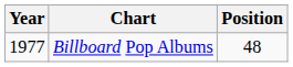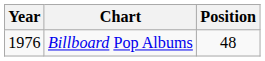 <table class="wikitable">
 <tr>
 <th align="left">Year</th>
 <th align="left">Chart</th>
 <th align="left">Position</th>
 </tr>
 <tr>
-<td>1977</td>
+<td>1976</td>
 <td><em><a href='#'>Billboard</a></em> <a href='#'>Pop Albums</a></td>
 <td align="center">48</td>
 </tr>
 </table>
